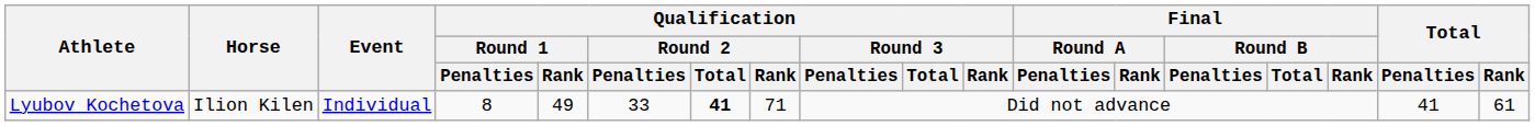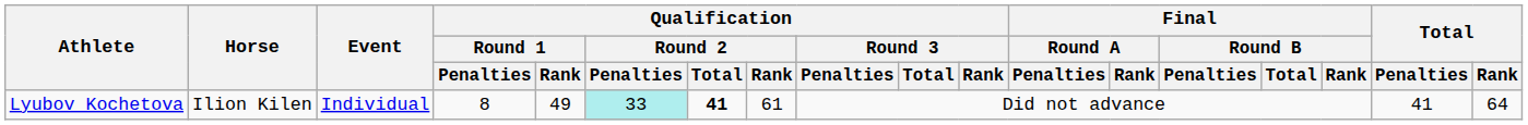 <table class="wikitable" style="font-size:90%">
 <tr>
 <th rowspan="3">Athlete</th>
 <th rowspan="3">Horse</th>
 <th rowspan="3">Event</th>
 <th colspan="8">Qualification</th>
 <th colspan="5">Final</th>
 <th rowspan=2 colspan="2">Total</th>
 </tr>
 <tr style="font-size:95%">
 <th colspan="2">Round 1</th>
 <th colspan="3">Round 2</th>
 <th colspan="3">Round 3</th>
 <th colspan="2">Round A</th>
 <th colspan="3">Round B</th>
 </tr>
 <tr style="font-size:95%">
 <th>Penalties</th>
 <th>Rank</th>
 <th>Penalties</th>
 <th>Total</th>
 <th>Rank</th>
 <th>Penalties</th>
 <th>Total</th>
 <th>Rank</th>
 <th>Penalties</th>
 <th>Rank</th>
 <th>Penalties</th>
 <th>Total</th>
 <th>Rank</th>
 <th>Penalties</th>
 <th>Rank</th>
 </tr>
 <tr align=center>
 <td align=left><a href='#'>Lyubov Kochetova</a></td>
 <td align=left>Ilion Kilen</td>
 <td align=left><a href='#'>Individual</a></td>
 <td>8</td>
 <td>49</td>
-<td>33</td>
+<td style="background: paleturquoise;">33</td>
 <td><strong>41</strong></td>
-<td>71</td>
+<td>61</td>
 <td colspan=8>Did not advance</td>
 <td>41</td>
-<td>61</td>
+<td>64</td>
 </tr>
 </table>
